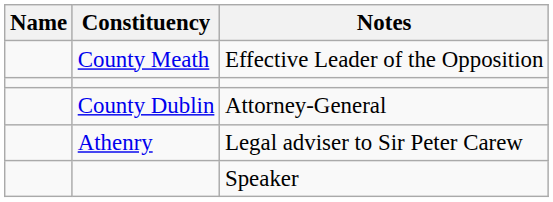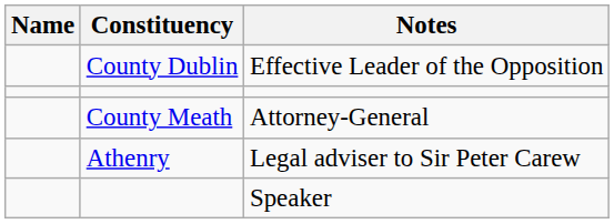 <table class="wikitable sortable">
 <tr>
 <th>Name</th>
 <th>Constituency</th>
 <th class=unsortable>Notes</th>
 </tr>
 <tr>
 <td></td>
-<td><a href='#'>County Meath</a></td>
+<td><a href='#'>County Dublin</a></td>
 <td>Effective Leader of the Opposition</td>
 </tr>
 <tr>
 <td></td>
 <td></td>
 <td></td>
 </tr>
 <tr>
 <td></td>
-<td><a href='#'>County Dublin</a></td>
+<td><a href='#'>County Meath</a></td>
 <td>Attorney-General</td>
 </tr>
 <tr>
 <td></td>
 <td><a href='#'>Athenry</a></td>
 <td>Legal adviser to Sir Peter Carew</td>
 </tr>
 <tr>
 <td></td>
 <td></td>
 <td>Speaker</td>
 </tr>
 </table>
